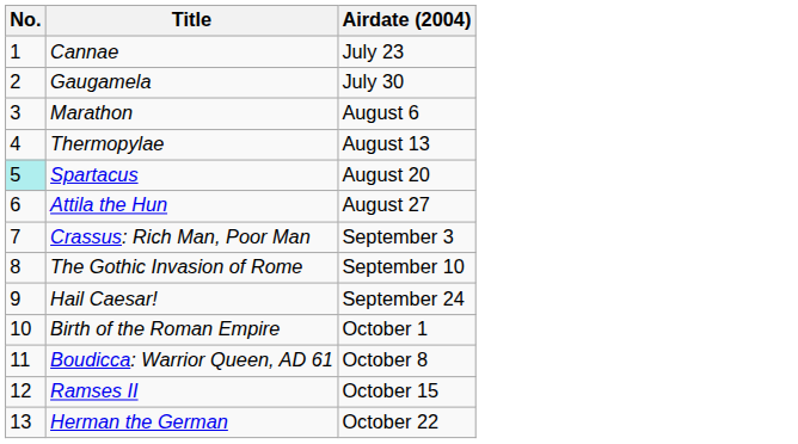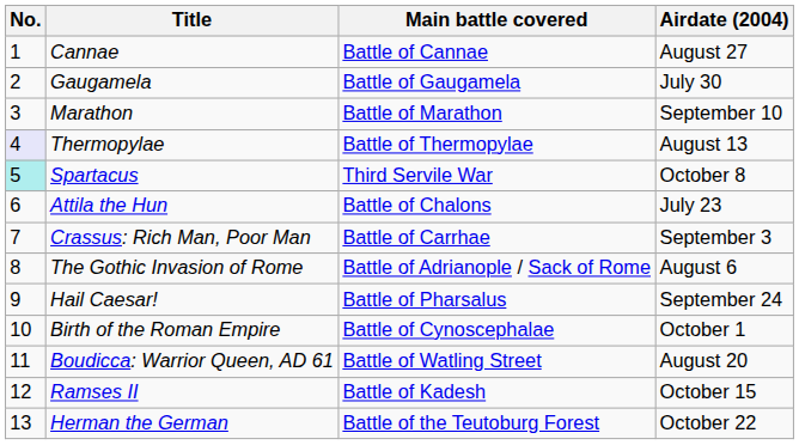 <table class="wikitable">
 <tr>
 <th>No.</th>
 <th>Title</th>
+<th>Main battle covered</th>
 <th>Airdate (2004)</th>
 </tr>
 <tr>
 <td>1</td>
 <td><em>Cannae</em></td>
-<td>July 23</td>
+<td><a href='#'>Battle of Cannae</a></td>
+<td>August 27</td>
 </tr>
 <tr>
 <td>2</td>
 <td><em>Gaugamela</em></td>
+<td><a href='#'>Battle of Gaugamela</a></td>
 <td>July 30</td>
 </tr>
 <tr>
 <td>3</td>
 <td><em>Marathon</em></td>
-<td>August 6</td>
+<td><a href='#'>Battle of Marathon</a></td>
+<td>September 10</td>
 </tr>
 <tr>
-<td>4</td>
+<td style="background: lavender;">4</td>
 <td><em>Thermopylae</em></td>
+<td><a href='#'>Battle of Thermopylae</a></td>
 <td>August 13</td>
 </tr>
 <tr>
 <td style="background: paleturquoise;">5</td>
 <td><em><a href='#'>Spartacus</a></em></td>
-<td>August 20</td>
+<td><a href='#'>Third Servile War</a></td>
+<td>October 8</td>
 </tr>
 <tr>
 <td>6</td>
 <td><em><a href='#'>Attila the Hun</a></em></td>
-<td>August 27</td>
+<td><a href='#'>Battle of Chalons</a></td>
+<td>July 23</td>
 </tr>
 <tr>
 <td>7</td>
 <td><em><a href='#'>Crassus</a>: Rich Man, Poor Man</em></td>
+<td><a href='#'>Battle of Carrhae</a></td>
 <td>September 3</td>
 </tr>
 <tr>
 <td>8</td>
 <td><em>The Gothic Invasion of Rome</em></td>
-<td>September 10</td>
+<td><a href='#'>Battle of Adrianople</a> / <a href='#'>Sack of Rome</a></td>
+<td>August 6</td>
 </tr>
 <tr>
 <td>9</td>
 <td><em>Hail Caesar!</em></td>
+<td><a href='#'>Battle of Pharsalus</a></td>
 <td>September 24</td>
 </tr>
 <tr>
 <td>10</td>
 <td><em>Birth of the Roman Empire</em></td>
+<td><a href='#'>Battle of Cynoscephalae</a></td>
 <td>October 1</td>
 </tr>
 <tr>
 <td>11</td>
 <td><em><a href='#'>Boudicca</a>: Warrior Queen, AD 61</em></td>
-<td>October 8</td>
+<td><a href='#'>Battle of Watling Street</a></td>
+<td>August 20</td>
 </tr>
 <tr>
 <td>12</td>
 <td><em><a href='#'>Ramses II</a></em></td>
+<td><a href='#'>Battle of Kadesh</a></td>
 <td>October 15</td>
 </tr>
 <tr>
 <td>13</td>
 <td><em><a href='#'>Herman the German</a></em></td>
+<td><a href='#'>Battle of the Teutoburg Forest</a></td>
 <td>October 22</td>
 </tr>
 </table>
